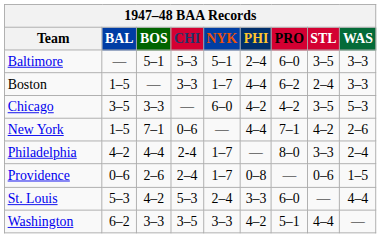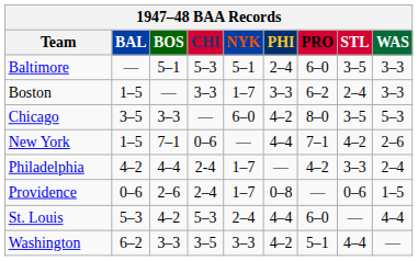 <table class="wikitable" style="font-size:95%; text-align:center;">
 <tr>
 <th colspan=12>1947–48 BAA Records</th>
 </tr>
 <tr>
 <th width=100>Team</th>
 <th style="background: #003DA5;color:#FFFFFF;width=35">BAL</th>
 <th style="background:#006400;color:#FFFFFF;width=35">BOS</th>
 <th style="background:#D50032;color:#22356A;width=35">CHI</th>
 <th style="background:#003EA4;color:#E85109;width=35">NYK</th>
 <th style="background:#002F6C;color:#FFC72C;width=35">PHI</th>
 <th style="background:#D40032;color:#000000;width=35">PRO</th>
 <th style="background:#D40032;color:#FFFFFF;width=35">STL</th>
 <th style="background:#046B38;color:#FFFFFF;width=35">WAS</th>
 </tr>
 <tr>
 <td style="text-align:left;"><a href='#'>Baltimore</a></td>
 <td>—</td>
 <td>5–1</td>
 <td>5–3</td>
 <td>5–1</td>
 <td>2–4</td>
 <td>6–0</td>
 <td>3–5</td>
 <td>3–3</td>
 </tr>
 <tr>
 <td style="text-align:left;">Boston</td>
 <td>1–5</td>
 <td>—</td>
 <td>3–3</td>
 <td>1–7</td>
-<td>4–4</td>
+<td>3–3</td>
 <td>6–2</td>
 <td>2–4</td>
 <td>3–3</td>
 </tr>
 <tr>
 <td style="text-align:left;"><a href='#'>Chicago</a></td>
 <td>3–5</td>
 <td>3–3</td>
 <td>—</td>
 <td>6–0</td>
 <td>4–2</td>
-<td>4–2</td>
+<td>8–0</td>
 <td>3–5</td>
 <td>5–3</td>
 </tr>
 <tr>
 <td style="text-align:left;"><a href='#'>New York</a></td>
 <td>1–5</td>
 <td>7–1</td>
 <td>0–6</td>
 <td>—</td>
 <td>4–4</td>
 <td>7–1</td>
 <td>4–2</td>
 <td>2–6</td>
 </tr>
 <tr>
 <td style="text-align:left;"><a href='#'>Philadelphia</a></td>
 <td>4–2</td>
 <td>4–4</td>
 <td>2-4</td>
 <td>1–7</td>
 <td>—</td>
-<td>8–0</td>
+<td>4–2</td>
 <td>3–3</td>
 <td>2–4</td>
 </tr>
 <tr>
 <td style="text-align:left;"><a href='#'>Providence</a></td>
 <td>0–6</td>
 <td>2–6</td>
 <td>2–4</td>
 <td>1–7</td>
 <td>0–8</td>
 <td>—</td>
 <td>0–6</td>
 <td>1–5</td>
 </tr>
 <tr>
 <td style="text-align:left;"><a href='#'>St. Louis</a></td>
 <td>5–3</td>
 <td>4–2</td>
 <td>5–3</td>
 <td>2–4</td>
-<td>3–3</td>
+<td>4–4</td>
 <td>6–0</td>
 <td>—</td>
 <td>4–4</td>
 </tr>
 <tr>
 <td style="text-align:left;"><a href='#'>Washington</a></td>
 <td>6–2</td>
 <td>3–3</td>
 <td>3–5</td>
 <td>3–3</td>
 <td>4–2</td>
 <td>5–1</td>
 <td>4–4</td>
 <td>—</td>
 </tr>
 </table>
